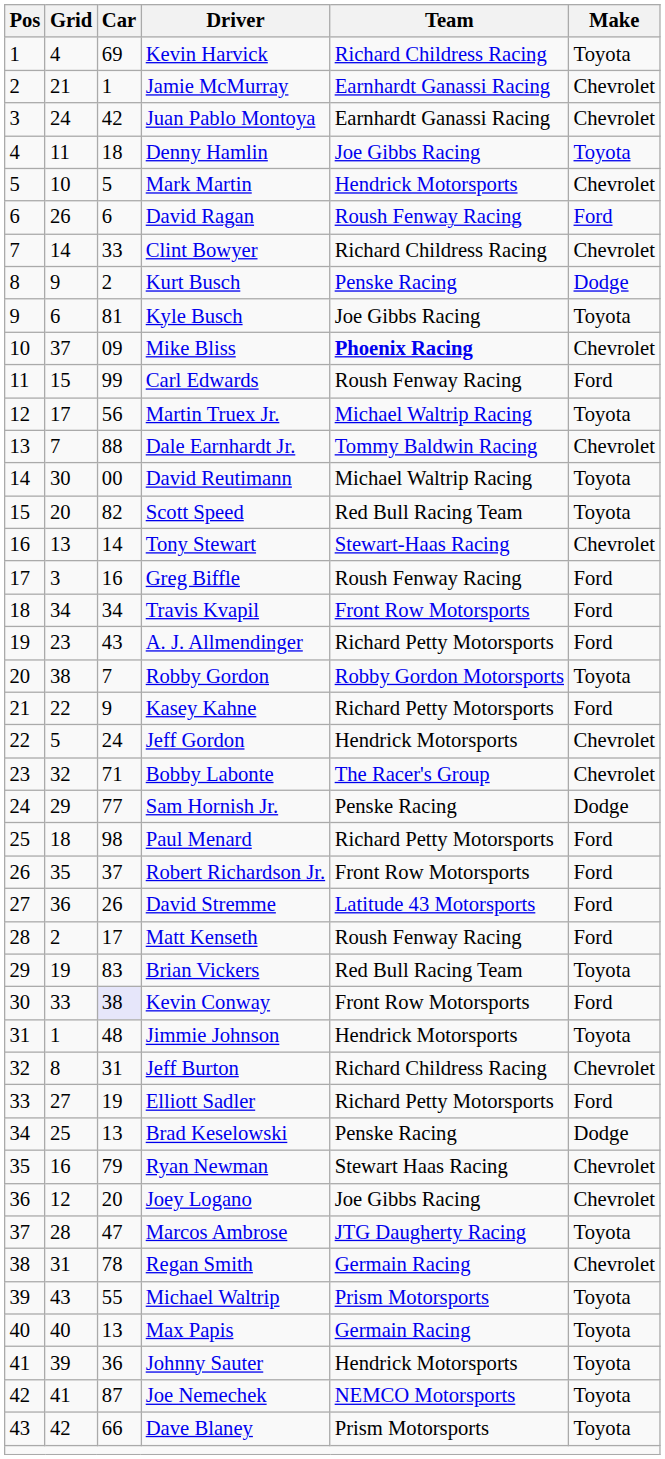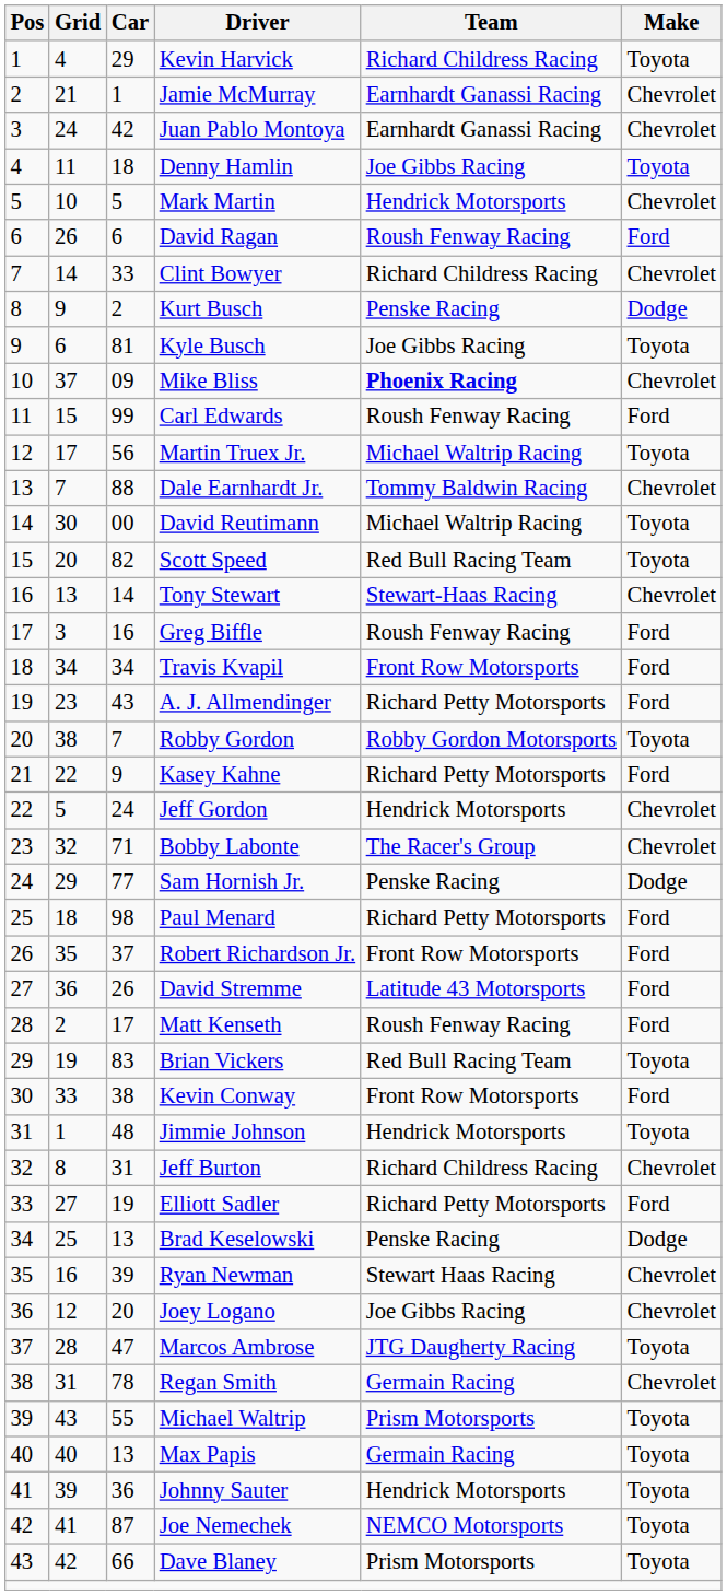 <table class="sortable wikitable" border="1">
 <tr>
 <th>Pos</th>
 <th>Grid</th>
 <th>Car</th>
 <th>Driver</th>
 <th>Team</th>
 <th>Make</th>
 </tr>
 <tr>
 <td>1</td>
 <td>4</td>
-<td>69</td>
+<td>29</td>
 <td><a href='#'>Kevin Harvick</a></td>
 <td><a href='#'>Richard Childress Racing</a></td>
 <td>Toyota</td>
 </tr>
 <tr>
 <td>2</td>
 <td>21</td>
 <td>1</td>
 <td><a href='#'>Jamie McMurray</a></td>
 <td><a href='#'>Earnhardt Ganassi Racing</a></td>
 <td>Chevrolet</td>
 </tr>
 <tr>
 <td>3</td>
 <td>24</td>
 <td>42</td>
 <td><a href='#'>Juan Pablo Montoya</a></td>
 <td>Earnhardt Ganassi Racing</td>
 <td>Chevrolet</td>
 </tr>
 <tr>
 <td>4</td>
 <td>11</td>
 <td>18</td>
 <td><a href='#'>Denny Hamlin</a></td>
 <td><a href='#'>Joe Gibbs Racing</a></td>
 <td><a href='#'>Toyota</a></td>
 </tr>
 <tr>
 <td>5</td>
 <td>10</td>
 <td>5</td>
 <td><a href='#'>Mark Martin</a></td>
 <td><a href='#'>Hendrick Motorsports</a></td>
 <td>Chevrolet</td>
 </tr>
 <tr>
 <td>6</td>
 <td>26</td>
 <td>6</td>
 <td><a href='#'>David Ragan</a></td>
 <td><a href='#'>Roush Fenway Racing</a></td>
 <td><a href='#'>Ford</a></td>
 </tr>
 <tr>
 <td>7</td>
 <td>14</td>
 <td>33</td>
 <td><a href='#'>Clint Bowyer</a></td>
 <td>Richard Childress Racing</td>
 <td>Chevrolet</td>
 </tr>
 <tr>
 <td>8</td>
 <td>9</td>
 <td>2</td>
 <td><a href='#'>Kurt Busch</a></td>
 <td><a href='#'>Penske Racing</a></td>
 <td><a href='#'>Dodge</a></td>
 </tr>
 <tr>
 <td>9</td>
 <td>6</td>
 <td>81</td>
 <td><a href='#'>Kyle Busch</a></td>
 <td>Joe Gibbs Racing</td>
 <td>Toyota</td>
 </tr>
 <tr>
 <td>10</td>
 <td>37</td>
 <td>09</td>
 <td><a href='#'>Mike Bliss</a></td>
 <td><strong><a href='#'>Phoenix Racing</a></strong></td>
 <td>Chevrolet</td>
 </tr>
 <tr>
 <td>11</td>
 <td>15</td>
 <td>99</td>
 <td><a href='#'>Carl Edwards</a></td>
 <td>Roush Fenway Racing</td>
 <td>Ford</td>
 </tr>
 <tr>
 <td>12</td>
 <td>17</td>
 <td>56</td>
 <td><a href='#'>Martin Truex Jr.</a></td>
 <td><a href='#'>Michael Waltrip Racing</a></td>
 <td>Toyota</td>
 </tr>
 <tr>
 <td>13</td>
 <td>7</td>
 <td>88</td>
 <td><a href='#'>Dale Earnhardt Jr.</a></td>
 <td><a href='#'>Tommy Baldwin Racing</a></td>
 <td>Chevrolet</td>
 </tr>
 <tr>
 <td>14</td>
 <td>30</td>
 <td>00</td>
 <td><a href='#'>David Reutimann</a></td>
 <td>Michael Waltrip Racing</td>
 <td>Toyota</td>
 </tr>
 <tr>
 <td>15</td>
 <td>20</td>
 <td>82</td>
 <td><a href='#'>Scott Speed</a></td>
 <td>Red Bull Racing Team</td>
 <td>Toyota</td>
 </tr>
 <tr>
 <td>16</td>
 <td>13</td>
 <td>14</td>
 <td><a href='#'>Tony Stewart</a></td>
 <td><a href='#'>Stewart-Haas Racing</a></td>
 <td>Chevrolet</td>
 </tr>
 <tr>
 <td>17</td>
 <td>3</td>
 <td>16</td>
 <td><a href='#'>Greg Biffle</a></td>
 <td>Roush Fenway Racing</td>
 <td>Ford</td>
 </tr>
 <tr>
 <td>18</td>
 <td>34</td>
 <td>34</td>
 <td><a href='#'>Travis Kvapil</a></td>
 <td><a href='#'>Front Row Motorsports</a></td>
 <td>Ford</td>
 </tr>
 <tr>
 <td>19</td>
 <td>23</td>
 <td>43</td>
 <td><a href='#'>A. J. Allmendinger</a></td>
 <td>Richard Petty Motorsports</td>
 <td>Ford</td>
 </tr>
 <tr>
 <td>20</td>
 <td>38</td>
 <td>7</td>
 <td><a href='#'>Robby Gordon</a></td>
 <td><a href='#'>Robby Gordon Motorsports</a></td>
 <td>Toyota</td>
 </tr>
 <tr>
 <td>21</td>
 <td>22</td>
 <td>9</td>
 <td><a href='#'>Kasey Kahne</a></td>
 <td>Richard Petty Motorsports</td>
 <td>Ford</td>
 </tr>
 <tr>
 <td>22</td>
 <td>5</td>
 <td>24</td>
 <td><a href='#'>Jeff Gordon</a></td>
 <td>Hendrick Motorsports</td>
 <td>Chevrolet</td>
 </tr>
 <tr>
 <td>23</td>
 <td>32</td>
 <td>71</td>
 <td><a href='#'>Bobby Labonte</a></td>
 <td><a href='#'>The Racer's Group</a></td>
 <td>Chevrolet</td>
 </tr>
 <tr>
 <td>24</td>
 <td>29</td>
 <td>77</td>
 <td><a href='#'>Sam Hornish Jr.</a></td>
 <td>Penske Racing</td>
 <td>Dodge</td>
 </tr>
 <tr>
 <td>25</td>
 <td>18</td>
 <td>98</td>
 <td><a href='#'>Paul Menard</a></td>
 <td>Richard Petty Motorsports</td>
 <td>Ford</td>
 </tr>
 <tr>
 <td>26</td>
 <td>35</td>
 <td>37</td>
 <td><a href='#'>Robert Richardson Jr.</a></td>
 <td>Front Row Motorsports</td>
 <td>Ford</td>
 </tr>
 <tr>
 <td>27</td>
 <td>36</td>
 <td>26</td>
 <td><a href='#'>David Stremme</a></td>
 <td><a href='#'>Latitude 43 Motorsports</a></td>
 <td>Ford</td>
 </tr>
 <tr>
 <td>28</td>
 <td>2</td>
 <td>17</td>
 <td><a href='#'>Matt Kenseth</a></td>
 <td>Roush Fenway Racing</td>
 <td>Ford</td>
 </tr>
 <tr>
 <td>29</td>
 <td>19</td>
 <td>83</td>
 <td><a href='#'>Brian Vickers</a></td>
 <td>Red Bull Racing Team</td>
 <td>Toyota</td>
 </tr>
 <tr>
 <td>30</td>
 <td>33</td>
-<td style="background: lavender;">38</td>
+<td>38</td>
 <td><a href='#'>Kevin Conway</a></td>
 <td>Front Row Motorsports</td>
 <td>Ford</td>
 </tr>
 <tr>
 <td>31</td>
 <td>1</td>
 <td>48</td>
 <td><a href='#'>Jimmie Johnson</a></td>
 <td>Hendrick Motorsports</td>
 <td>Toyota</td>
 </tr>
 <tr>
 <td>32</td>
 <td>8</td>
 <td>31</td>
 <td><a href='#'>Jeff Burton</a></td>
 <td>Richard Childress Racing</td>
 <td>Chevrolet</td>
 </tr>
 <tr>
 <td>33</td>
 <td>27</td>
 <td>19</td>
 <td><a href='#'>Elliott Sadler</a></td>
 <td>Richard Petty Motorsports</td>
 <td>Ford</td>
 </tr>
 <tr>
 <td>34</td>
 <td>25</td>
 <td>13</td>
 <td><a href='#'>Brad Keselowski</a></td>
 <td>Penske Racing</td>
 <td>Dodge</td>
 </tr>
 <tr>
 <td>35</td>
 <td>16</td>
-<td>79</td>
+<td>39</td>
 <td><a href='#'>Ryan Newman</a></td>
 <td>Stewart Haas Racing</td>
 <td>Chevrolet</td>
 </tr>
 <tr>
 <td>36</td>
 <td>12</td>
 <td>20</td>
 <td><a href='#'>Joey Logano</a></td>
 <td>Joe Gibbs Racing</td>
 <td>Chevrolet</td>
 </tr>
 <tr>
 <td>37</td>
 <td>28</td>
 <td>47</td>
 <td><a href='#'>Marcos Ambrose</a></td>
 <td><a href='#'>JTG Daugherty Racing</a></td>
 <td>Toyota</td>
 </tr>
 <tr>
 <td>38</td>
 <td>31</td>
 <td>78</td>
 <td><a href='#'>Regan Smith</a></td>
 <td><a href='#'>Germain Racing</a></td>
 <td>Chevrolet</td>
 </tr>
 <tr>
 <td>39</td>
 <td>43</td>
 <td>55</td>
 <td><a href='#'>Michael Waltrip</a></td>
 <td><a href='#'>Prism Motorsports</a></td>
 <td>Toyota</td>
 </tr>
 <tr>
 <td>40</td>
 <td>40</td>
 <td>13</td>
 <td><a href='#'>Max Papis</a></td>
 <td><a href='#'>Germain Racing</a></td>
 <td>Toyota</td>
 </tr>
 <tr>
 <td>41</td>
 <td>39</td>
 <td>36</td>
 <td><a href='#'>Johnny Sauter</a></td>
 <td>Hendrick Motorsports</td>
 <td>Toyota</td>
 </tr>
 <tr>
 <td>42</td>
 <td>41</td>
 <td>87</td>
 <td><a href='#'>Joe Nemechek</a></td>
 <td><a href='#'>NEMCO Motorsports</a></td>
 <td>Toyota</td>
 </tr>
 <tr>
 <td>43</td>
 <td>42</td>
 <td>66</td>
 <td><a href='#'>Dave Blaney</a></td>
 <td>Prism Motorsports</td>
 <td>Toyota</td>
 </tr>
 <tr class="sortbottom">
 <td colspan="10"></td>
 </tr>
 </table>
